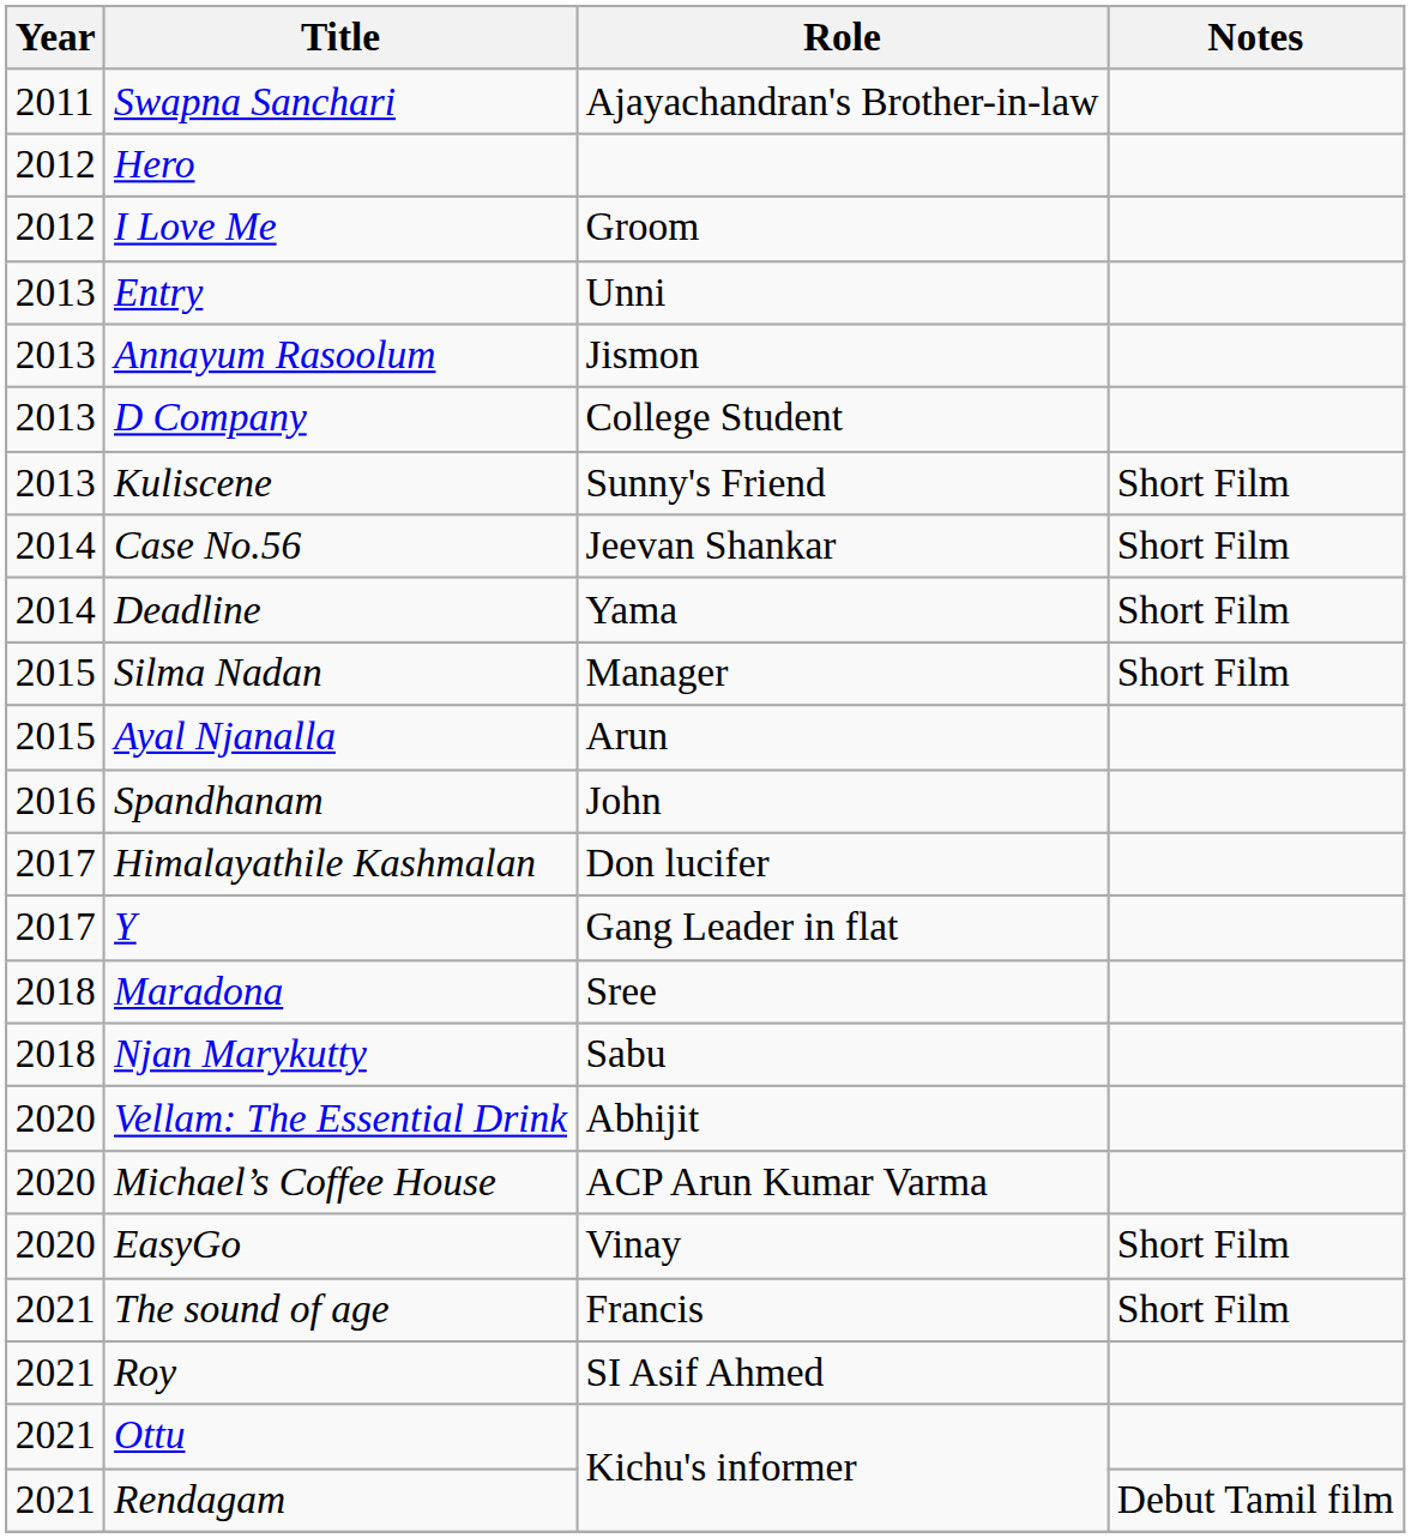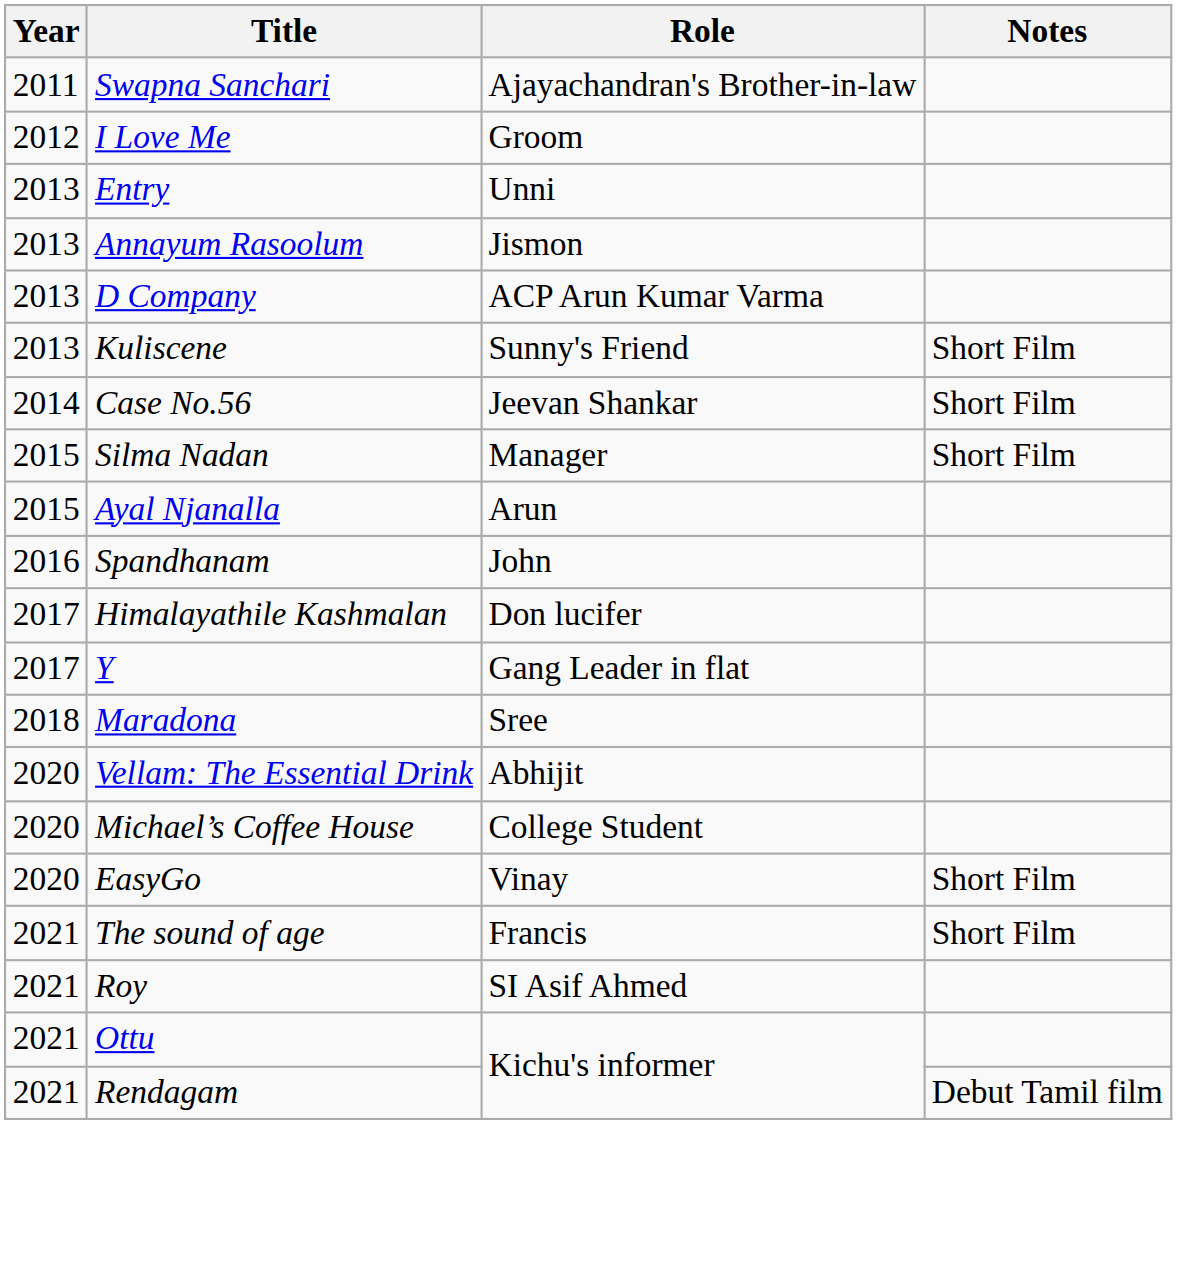 <table class="wikitable sortable">
 <tr>
 <th>Year</th>
 <th>Title</th>
 <th>Role</th>
 <th>Notes</th>
 </tr>
 <tr>
 <td>2011</td>
 <td><em><a href='#'>Swapna Sanchari</a></em></td>
 <td>Ajayachandran's Brother-in-law</td>
-<td></td>
-</tr>
-<tr>
-<td>2012</td>
-<td><em><a href='#'>Hero</a></em></td>
-<td></td>
 <td></td>
 </tr>
 <tr>
 <td>2012</td>
 <td><em><a href='#'>I Love Me</a></em></td>
 <td>Groom</td>
 <td></td>
 </tr>
 <tr |>
 <td>2013</td>
 <td><em><a href='#'>Entry</a></em></td>
 <td>Unni</td>
 <td></td>
 </tr>
 <tr |>
 <td>2013</td>
 <td><em><a href='#'>Annayum Rasoolum</a></em></td>
 <td>Jismon</td>
 <td></td>
 </tr>
 <tr>
 <td>2013</td>
 <td><em><a href='#'>D Company</a></em></td>
-<td>College Student</td>
+<td>ACP Arun Kumar Varma</td>
 <td></td>
 </tr>
 <tr>
 <td>2013</td>
 <td><em>Kuliscene</em></td>
 <td>Sunny's Friend</td>
 <td>Short Film</td>
 </tr>
 <tr>
 <td>2014</td>
 <td><em>Case No.56</em></td>
 <td>Jeevan Shankar</td>
-<td>Short Film</td>
-</tr>
-<tr>
-<td>2014</td>
-<td><em>Deadline</em></td>
-<td>Yama</td>
 <td>Short Film</td>
 </tr>
 <tr>
 <td>2015</td>
 <td><em>Silma Nadan</em></td>
 <td>Manager</td>
 <td>Short Film</td>
 </tr>
 <tr>
 <td>2015</td>
 <td><em><a href='#'>Ayal Njanalla</a></em></td>
 <td>Arun</td>
 <td></td>
 </tr>
 <tr>
 <td>2016</td>
 <td><em>Spandhanam</em></td>
 <td>John</td>
 <td></td>
 </tr>
 <tr>
 <td>2017</td>
 <td><em>Himalayathile Kashmalan</em></td>
 <td>Don lucifer</td>
 <td></td>
 </tr>
 <tr>
 <td>2017</td>
 <td><em><a href='#'>Y</a></em></td>
 <td>Gang Leader in flat</td>
 <td></td>
 </tr>
 <tr>
 <td>2018</td>
 <td><em><a href='#'>Maradona</a></em></td>
 <td>Sree</td>
 <td></td>
 </tr>
 <tr>
-<td>2018</td>
-<td><em><a href='#'>Njan Marykutty</a></em></td>
-<td>Sabu</td>
-<td></td>
-</tr>
-<tr>
 <td>2020</td>
 <td><em><a href='#'>Vellam: The Essential Drink</a></em></td>
 <td>Abhijit</td>
 <td></td>
 </tr>
 <tr>
 <td>2020</td>
 <td><em>Michael’s Coffee House</em></td>
-<td>ACP Arun Kumar Varma</td>
+<td>College Student</td>
 <td></td>
 </tr>
 <tr>
 <td>2020</td>
 <td><em>EasyGo</em></td>
 <td>Vinay</td>
 <td>Short Film</td>
 </tr>
 <tr>
 <td>2021</td>
 <td><em>The sound of age</em></td>
 <td>Francis</td>
 <td>Short Film</td>
 </tr>
 <tr>
 <td>2021</td>
 <td><em>Roy</em></td>
 <td>SI Asif Ahmed</td>
 <td></td>
 </tr>
 <tr>
 <td>2021</td>
 <td><em><a href='#'>Ottu</a></em></td>
 <td rowspan="2">Kichu's informer</td>
 <td></td>
 </tr>
 <tr>
 <td>2021</td>
 <td><em>Rendagam</em></td>
 <td>Debut Tamil film</td>
 </tr>
 <tr>
 </tr>
 </table>
